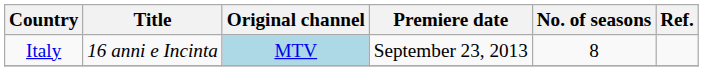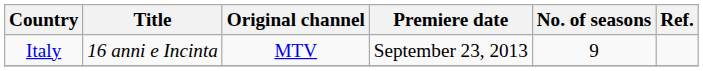 <table class="wikitable" style="text-align:center;">
 <tr>
 <th>Country</th>
 <th>Title</th>
 <th>Original channel</th>
 <th>Premiere date</th>
 <th>No. of seasons</th>
 <th>Ref.</th>
 </tr>
 <tr>
 <td><a href='#'>Italy</a></td>
 <td><em>16 anni e Incinta</em></td>
-<td style="background: lightblue;"><a href='#'>MTV</a></td>
+<td><a href='#'>MTV</a></td>
 <td>September 23, 2013</td>
-<td>8</td>
+<td>9</td>
 <td></td>
 </tr>
 <tr>
 </tr>
 </table>
